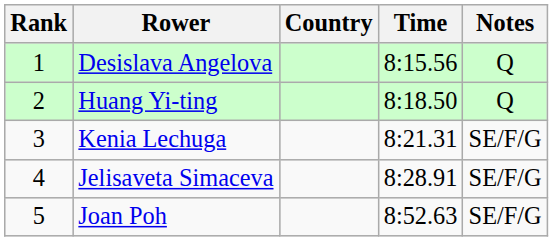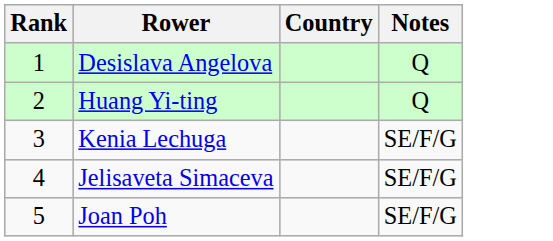 <table class="wikitable" style="text-align:center">
 <tr>
 <th>Rank</th>
 <th>Rower</th>
 <th>Country</th>
-<th>Time</th>
 <th>Notes</th>
 </tr>
 <tr bgcolor=ccffcc>
 <td>1</td>
 <td align="left"><a href='#'>Desislava Angelova</a></td>
 <td align="left"></td>
-<td>8:15.56</td>
 <td>Q</td>
 </tr>
 <tr bgcolor=ccffcc>
 <td>2</td>
 <td align="left"><a href='#'>Huang Yi-ting</a></td>
 <td align="left"></td>
-<td>8:18.50</td>
 <td>Q</td>
 </tr>
 <tr>
 <td>3</td>
 <td align="left"><a href='#'>Kenia Lechuga</a></td>
 <td align="left"></td>
-<td>8:21.31</td>
 <td>SE/F/G</td>
 </tr>
 <tr>
 <td>4</td>
 <td align="left"><a href='#'>Jelisaveta Simaceva</a></td>
 <td align="left"></td>
-<td>8:28.91</td>
 <td>SE/F/G</td>
 </tr>
 <tr>
 <td>5</td>
 <td align="left"><a href='#'>Joan Poh</a></td>
 <td align="left"></td>
-<td>8:52.63</td>
 <td>SE/F/G</td>
 </tr>
 </table>
